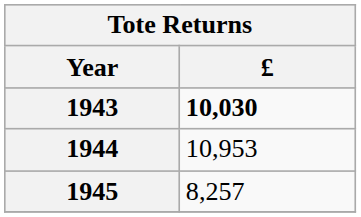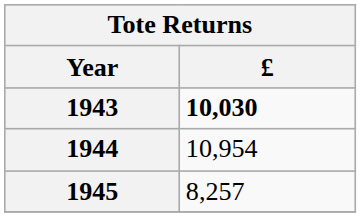 <table class="wikitable">
 <tr>
 <th colspan="2">Tote Returns</th>
 </tr>
 <tr>
 <th width=100>Year</th>
 <th width=100>£</th>
 </tr>
 <tr>
 <th>1943</th>
 <td><strong>10,030</strong></td>
 </tr>
 <tr>
 <th>1944</th>
-<td>10,953</td>
+<td>10,954</td>
 </tr>
 <tr>
 <th>1945</th>
 <td>8,257</td>
 </tr>
 <tr>
 </tr>
 </table>
